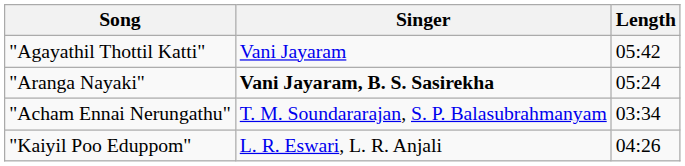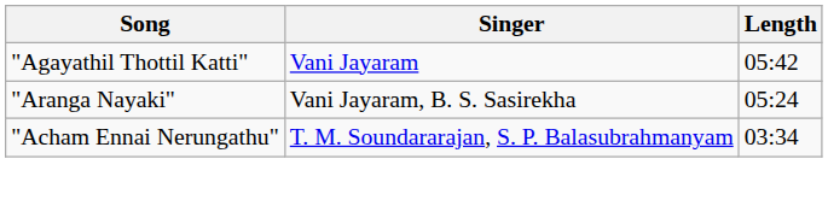 <table class="wikitable">
 <tr>
 <th>Song</th>
 <th>Singer</th>
 <th>Length</th>
 </tr>
 <tr>
 <td>"Agayathil Thottil Katti"</td>
 <td><a href='#'>Vani Jayaram</a></td>
 <td>05:42</td>
 </tr>
 <tr>
 <td>"Aranga Nayaki"</td>
-<td><strong>Vani Jayaram, B. S. Sasirekha</strong></td>
+<td>Vani Jayaram, B. S. Sasirekha</td>
 <td>05:24</td>
 </tr>
 <tr>
 <td>"Acham Ennai Nerungathu"</td>
 <td><a href='#'>T. M. Soundararajan</a>, <a href='#'>S. P. Balasubrahmanyam</a></td>
 <td>03:34</td>
 </tr>
-<tr>
-<td>"Kaiyil Poo Eduppom"</td>
-<td><a href='#'>L. R. Eswari</a>, L. R. Anjali</td>
-<td>04:26</td>
-</tr>
 </table>
